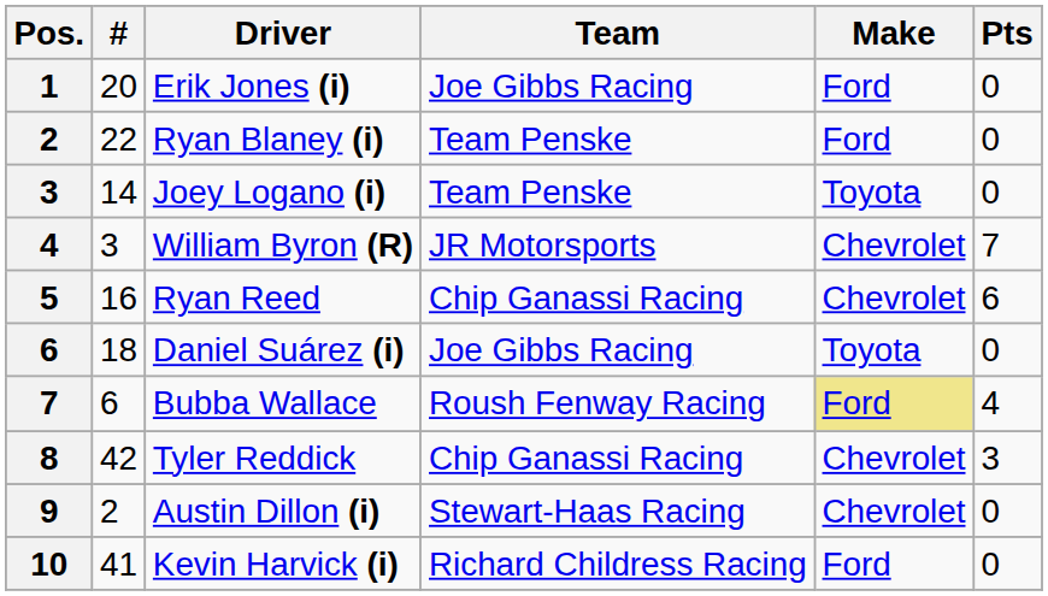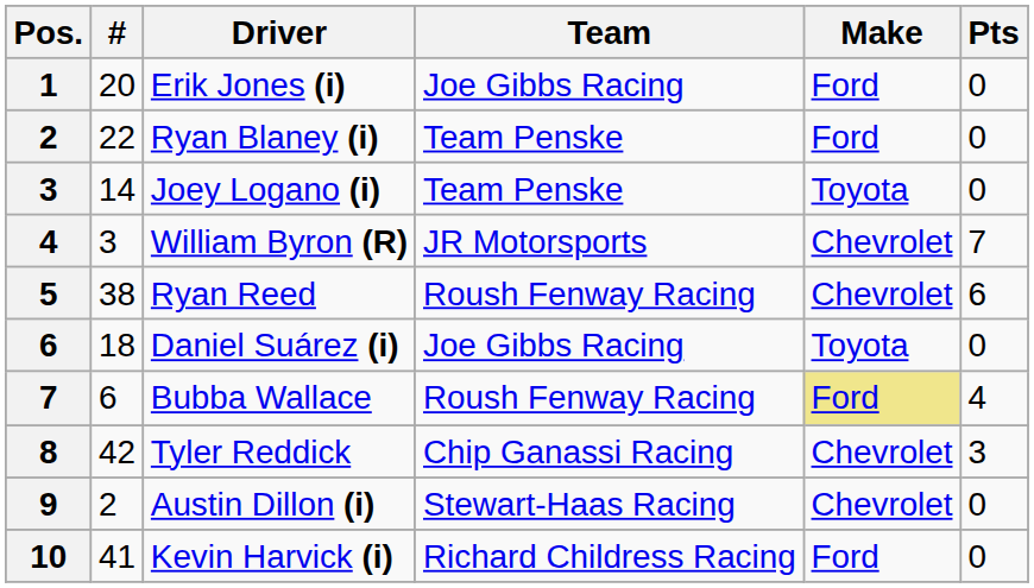 <table class="wikitable" style="font-size:95%">
 <tr>
 <th>Pos.</th>
 <th>#</th>
 <th>Driver</th>
 <th>Team</th>
 <th>Make</th>
 <th>Pts</th>
 </tr>
 <tr>
 <th>1</th>
 <td>20</td>
 <td><a href='#'>Erik Jones</a> <strong>(i)</strong></td>
 <td><a href='#'>Joe Gibbs Racing</a></td>
 <td><a href='#'>Ford</a></td>
 <td>0</td>
 </tr>
 <tr>
 <th>2</th>
 <td>22</td>
 <td><a href='#'>Ryan Blaney</a> <strong>(i)</strong></td>
 <td><a href='#'>Team Penske</a></td>
 <td><a href='#'>Ford</a></td>
 <td>0</td>
 </tr>
 <tr>
 <th>3</th>
 <td>14</td>
 <td><a href='#'>Joey Logano</a> <strong>(i)</strong></td>
 <td><a href='#'>Team Penske</a></td>
 <td><a href='#'>Toyota</a></td>
 <td>0</td>
 </tr>
 <tr>
 <th>4</th>
 <td>3</td>
 <td><a href='#'>William Byron</a> <strong>(R)</strong></td>
 <td><a href='#'>JR Motorsports</a></td>
 <td><a href='#'>Chevrolet</a></td>
 <td>7</td>
 </tr>
 <tr>
 <th>5</th>
-<td>16</td>
+<td>38</td>
 <td><a href='#'>Ryan Reed</a></td>
-<td><a href='#'>Chip Ganassi Racing</a></td>
+<td><a href='#'>Roush Fenway Racing</a></td>
 <td><a href='#'>Chevrolet</a></td>
 <td>6</td>
 </tr>
 <tr>
 <th>6</th>
 <td>18</td>
 <td><a href='#'>Daniel Suárez</a> <strong>(i)</strong></td>
 <td><a href='#'>Joe Gibbs Racing</a></td>
 <td><a href='#'>Toyota</a></td>
 <td>0</td>
 </tr>
 <tr>
 <th>7</th>
 <td>6</td>
 <td><a href='#'>Bubba Wallace</a></td>
 <td><a href='#'>Roush Fenway Racing</a></td>
 <td style="background: khaki;"><a href='#'>Ford</a></td>
 <td>4</td>
 </tr>
 <tr>
 <th>8</th>
 <td>42</td>
 <td><a href='#'>Tyler Reddick</a></td>
 <td><a href='#'>Chip Ganassi Racing</a></td>
 <td><a href='#'>Chevrolet</a></td>
 <td>3</td>
 </tr>
 <tr>
 <th>9</th>
 <td>2</td>
 <td><a href='#'>Austin Dillon</a> <strong>(i)</strong></td>
 <td><a href='#'>Stewart-Haas Racing</a></td>
 <td><a href='#'>Chevrolet</a></td>
 <td>0</td>
 </tr>
 <tr>
 <th>10</th>
 <td>41</td>
 <td><a href='#'>Kevin Harvick</a> <strong>(i)</strong></td>
 <td><a href='#'>Richard Childress Racing</a></td>
 <td><a href='#'>Ford</a></td>
 <td>0</td>
 </tr>
 </table>
